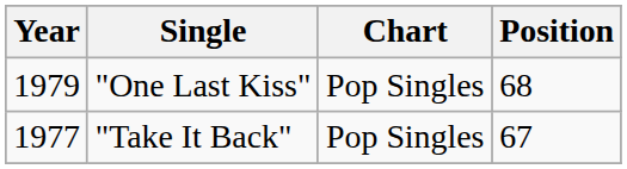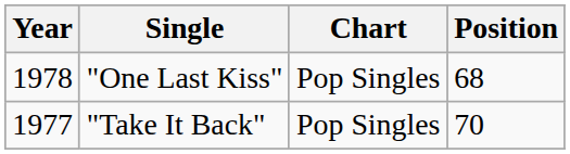 <table class="wikitable">
 <tr>
 <th scope="col">Year</th>
 <th scope="col">Single</th>
 <th scope="col">Chart</th>
 <th scope="col">Position</th>
 </tr>
 <tr>
-<td>1979</td>
+<td>1978</td>
 <td>"One Last Kiss"</td>
 <td>Pop Singles</td>
 <td>68</td>
 </tr>
 <tr>
 <td>1977</td>
 <td>"Take It Back"</td>
 <td>Pop Singles</td>
-<td>67</td>
+<td>70</td>
 </tr>
 </table>
